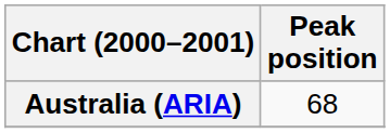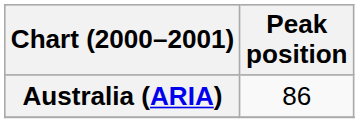 <table class="wikitable sortable plainrowheaders" style="text-align:center">
 <tr>
 <th scope="col">Chart (2000–2001)</th>
 <th scope="col">Peak<br>position</th>
 </tr>
 <tr>
 <th scope="row">Australia (<a href='#'>ARIA</a>)</th>
-<td>68</td>
+<td>86</td>
 </tr>
 <tr>
 </tr>
 <tr>
 </tr>
 <tr>
 </tr>
 <tr>
 </tr>
 <tr>
 </tr>
 <tr>
 </tr>
 <tr>
 </tr>
 </table>
